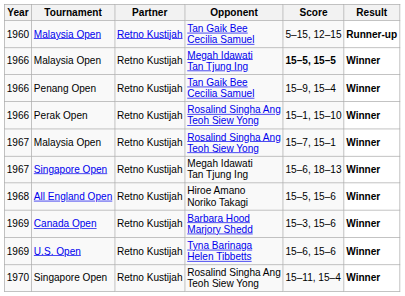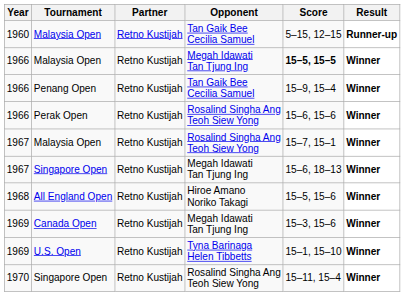 <table class="sortable wikitable" style="font-size: 90%;">
 <tr>
 <th>Year</th>
 <th>Tournament</th>
 <th>Partner</th>
 <th>Opponent</th>
 <th>Score</th>
 <th>Result</th>
 </tr>
 <tr>
 <td align="center">1960</td>
 <td align="left"><a href='#'>Malaysia Open</a></td>
 <td align="left"> <a href='#'>Retno Kustijah</a></td>
 <td align="left"> <a href='#'>Tan Gaik Bee</a><br> <a href='#'>Cecilia Samuel</a></td>
 <td align="left">5–15, 12–15</td>
 <td style="text-align:left; background:white"> <strong>Runner-up</strong></td>
 </tr>
 <tr>
 <td align="center">1966</td>
 <td align="left">Malaysia Open</td>
 <td align="left"> Retno Kustijah</td>
 <td align="left"> <a href='#'>Megah Idawati</a><br> <a href='#'>Tan Tjung Ing</a></td>
 <td align="left"><strong>15–5, 15–5</strong></td>
 <td style="text-align:left; background:white"> <strong>Winner</strong></td>
 </tr>
 <tr>
 <td align="center">1966</td>
 <td align="left">Penang Open</td>
 <td align="left"> Retno Kustijah</td>
 <td align="left"> <a href='#'>Tan Gaik Bee</a><br> <a href='#'>Cecilia Samuel</a></td>
 <td align="left">15–9, 15–4</td>
 <td style="text-align:left; background:white"> <strong>Winner</strong></td>
 </tr>
 <tr>
 <td align="center">1966</td>
 <td align="left">Perak Open</td>
 <td align="left"> Retno Kustijah</td>
 <td align="left"> <a href='#'>Rosalind Singha Ang</a><br> <a href='#'>Teoh Siew Yong</a></td>
-<td align="left">15–1, 15–10</td>
+<td align="left">15–6, 15–6</td>
 <td style="text-align:left; background:white"> <strong>Winner</strong></td>
 </tr>
 <tr>
 <td align="center">1967</td>
 <td align="left">Malaysia Open</td>
 <td align="left"> Retno Kustijah</td>
 <td align="left"> <a href='#'>Rosalind Singha Ang</a><br> <a href='#'>Teoh Siew Yong</a></td>
 <td align="left">15–7, 15–1</td>
 <td style="text-align:left; background:white"> <strong>Winner</strong></td>
 </tr>
 <tr>
 <td align="center">1967</td>
 <td align="left"><a href='#'>Singapore Open</a></td>
 <td align="left"> Retno Kustijah</td>
 <td align="left"> Megah Idawati<br> Tan Tjung Ing</td>
 <td align="left">15–6, 18–13</td>
 <td style="text-align:left; background:white"> <strong>Winner</strong></td>
 </tr>
 <tr>
 <td align="center">1968</td>
 <td align="left"><a href='#'>All England Open</a></td>
 <td align="left"> Retno Kustijah</td>
 <td align="left"> Hiroe Amano<br> Noriko Takagi</td>
 <td align="left">15–5, 15–6</td>
 <td style="text-align:left; background:white"> <strong>Winner</strong></td>
 </tr>
 <tr>
 <td align="center">1969</td>
 <td align="left"><a href='#'>Canada Open</a></td>
 <td align="left"> Retno Kustijah</td>
-<td align="left"> <a href='#'>Barbara Hood</a><br> <a href='#'>Marjory Shedd</a></td>
+<td align="left"> Megah Idawati<br> Tan Tjung Ing</td>
 <td align="left">15–3, 15–6</td>
 <td style="text-align:left; background:white"> <strong>Winner</strong></td>
 </tr>
 <tr>
 <td align="center">1969</td>
 <td align="left"><a href='#'>U.S. Open</a></td>
 <td align="left"> Retno Kustijah</td>
 <td align="left"> <a href='#'>Tyna Barinaga</a><br> <a href='#'>Helen Tibbetts</a></td>
-<td align="left">15–6, 15–6</td>
+<td align="left">15–1, 15–10</td>
 <td style="text-align:left; background:white"> <strong>Winner</strong></td>
 </tr>
 <tr>
 <td align="center">1970</td>
 <td align="left">Singapore Open</td>
 <td align="left"> Retno Kustijah</td>
 <td align="left"> Rosalind Singha Ang <br>  Teoh Siew Yong</td>
 <td align="left">15–11, 15–4</td>
 <td style="text-align:left; background:white"> <strong>Winner</strong></td>
 </tr>
 </table>
